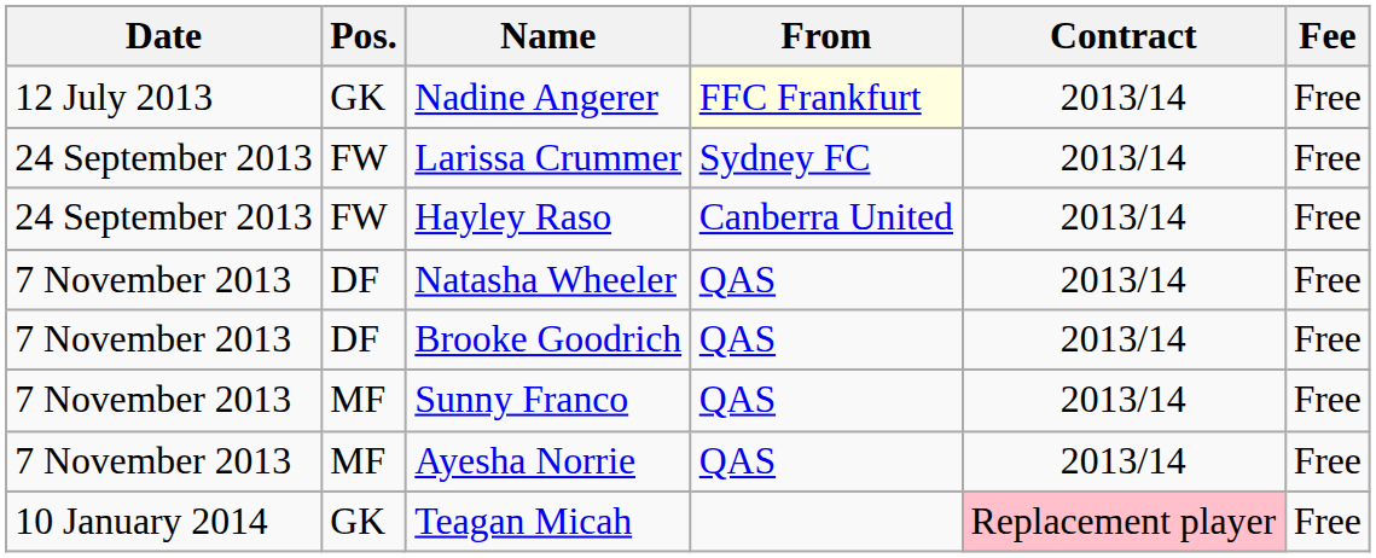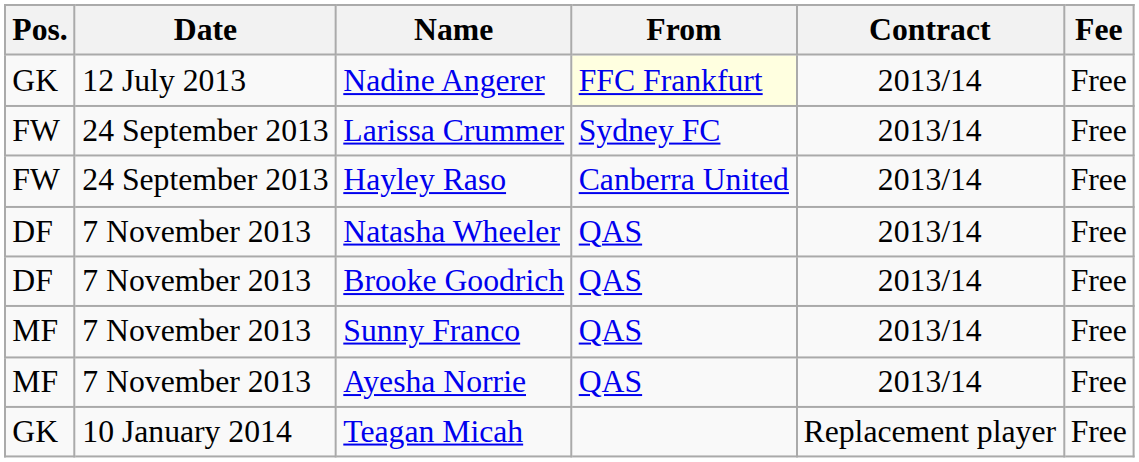 <table class="wikitable sortable">
 <tr>
+<th>Pos.</th>
 <th>Date</th>
-<th>Pos.</th>
 <th>Name</th>
 <th>From</th>
 <th>Contract</th>
 <th>Fee</th>
 </tr>
 <tr>
+<td>GK</td>
 <td>12 July 2013</td>
-<td>GK</td>
 <td> <a href='#'>Nadine Angerer</a></td>
 <td style="background: lightyellow;"> <a href='#'>FFC Frankfurt</a></td>
 <td style="text-align:center;">2013/14</td>
 <td>Free </td>
 </tr>
 <tr>
+<td>FW</td>
 <td>24 September 2013</td>
-<td>FW</td>
 <td> <a href='#'>Larissa Crummer</a></td>
 <td> <a href='#'>Sydney FC</a></td>
 <td style="text-align:center;">2013/14</td>
 <td>Free </td>
 </tr>
 <tr>
+<td>FW</td>
 <td>24 September 2013</td>
-<td>FW</td>
 <td> <a href='#'>Hayley Raso</a></td>
 <td> <a href='#'>Canberra United</a></td>
 <td style="text-align:center;">2013/14</td>
 <td>Free </td>
 </tr>
 <tr>
+<td>DF</td>
 <td>7 November 2013</td>
-<td>DF</td>
 <td> <a href='#'>Natasha Wheeler</a></td>
 <td> <a href='#'>QAS</a></td>
 <td style="text-align:center;">2013/14</td>
 <td>Free </td>
 </tr>
 <tr>
+<td>DF</td>
 <td>7 November 2013</td>
-<td>DF</td>
 <td> <a href='#'>Brooke Goodrich</a></td>
 <td> <a href='#'>QAS</a></td>
 <td style="text-align:center;">2013/14</td>
 <td>Free </td>
 </tr>
 <tr>
+<td>MF</td>
 <td>7 November 2013</td>
-<td>MF</td>
 <td> <a href='#'>Sunny Franco</a></td>
 <td> <a href='#'>QAS</a></td>
 <td style="text-align:center;">2013/14</td>
 <td>Free </td>
 </tr>
 <tr>
+<td>MF</td>
 <td>7 November 2013</td>
-<td>MF</td>
 <td> <a href='#'>Ayesha Norrie</a></td>
 <td> <a href='#'>QAS</a></td>
 <td style="text-align:center;">2013/14</td>
 <td>Free </td>
 </tr>
 <tr>
+<td>GK</td>
 <td>10 January 2014</td>
-<td>GK</td>
 <td> <a href='#'>Teagan Micah</a></td>
 <td></td>
-<td style="background: pink; text-align:center;">Replacement player</td>
+<td style="text-align:center;">Replacement player</td>
 <td>Free </td>
 </tr>
 </table>
